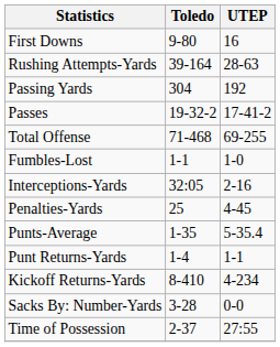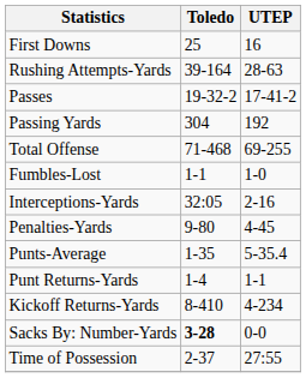 <table class="wikitable">
 <tr>
 <th>Statistics</th>
 <th>Toledo</th>
 <th>UTEP</th>
 </tr>
 <tr>
 <td>First Downs</td>
-<td>9-80</td>
+<td>25</td>
 <td>16</td>
 </tr>
 <tr>
 <td>Rushing Attempts-Yards</td>
 <td>39-164</td>
 <td>28-63</td>
 </tr>
 <tr>
+<td>Passes</td>
+<td>19-32-2</td>
+<td>17-41-2</td>
+</tr>
+<tr>
 <td>Passing Yards</td>
 <td>304</td>
 <td>192</td>
-</tr>
-<tr>
-<td>Passes</td>
-<td>19-32-2</td>
-<td>17-41-2</td>
 </tr>
 <tr>
 <td>Total Offense</td>
 <td>71-468</td>
 <td>69-255</td>
 </tr>
 <tr>
 <td>Fumbles-Lost</td>
 <td>1-1</td>
 <td>1-0</td>
 </tr>
 <tr>
 <td>Interceptions-Yards</td>
 <td>32:05</td>
 <td>2-16</td>
 </tr>
 <tr>
 <td>Penalties-Yards</td>
-<td>25</td>
+<td>9-80</td>
 <td>4-45</td>
 </tr>
 <tr>
 <td>Punts-Average</td>
 <td>1-35</td>
 <td>5-35.4</td>
 </tr>
 <tr>
 <td>Punt Returns-Yards</td>
 <td>1-4</td>
 <td>1-1</td>
 </tr>
 <tr>
 <td>Kickoff Returns-Yards</td>
 <td>8-410</td>
 <td>4-234</td>
 </tr>
 <tr>
 <td>Sacks By: Number-Yards</td>
-<td>3-28</td>
+<td><strong>3-28</strong></td>
 <td>0-0</td>
 </tr>
 <tr>
 <td>Time of Possession</td>
 <td>2-37</td>
 <td>27:55</td>
 </tr>
 <tr>
 </tr>
 </table>
